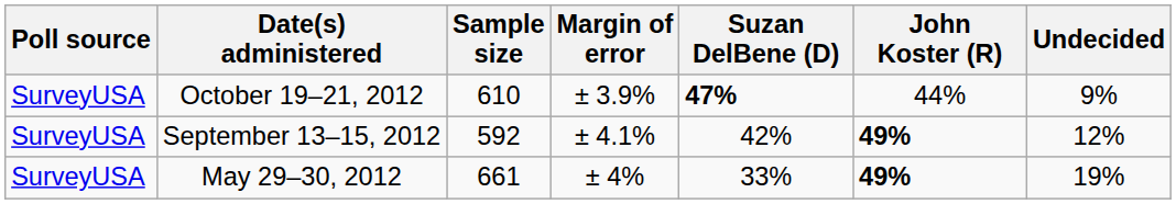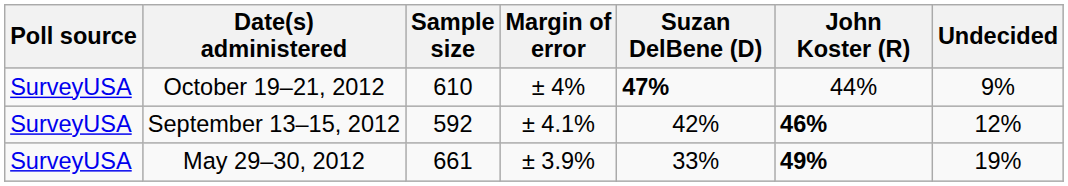 <table class="wikitable">
 <tr>
 <th>Poll source</th>
 <th>Date(s)<br>administered</th>
 <th>Sample<br>size</th>
 <th>Margin of <br>error</th>
 <th style="width:100px;">Suzan<br>DelBene (D)</th>
 <th style="width:100px;">John<br>Koster (R)</th>
 <th>Undecided</th>
 </tr>
 <tr>
 <td><a href='#'>SurveyUSA</a></td>
 <td align=center>October 19–21, 2012</td>
 <td align=center>610</td>
-<td align=center>± 3.9%</td>
+<td align=center>± 4%</td>
 <td><strong>47%</strong></td>
 <td align=center>44%</td>
 <td align=center>9%</td>
 </tr>
 <tr>
 <td><a href='#'>SurveyUSA</a></td>
 <td align=center>September 13–15, 2012</td>
 <td align=center>592</td>
 <td align=center>± 4.1%</td>
 <td align=center>42%</td>
-<td><strong>49%</strong></td>
+<td><strong>46%</strong></td>
 <td align=center>12%</td>
 </tr>
 <tr>
 <td><a href='#'>SurveyUSA</a></td>
 <td align=center>May 29–30, 2012</td>
 <td align=center>661</td>
-<td align=center>± 4%</td>
+<td align=center>± 3.9%</td>
 <td align=center>33%</td>
 <td><strong>49%</strong></td>
 <td align=center>19%</td>
 </tr>
 </table>
